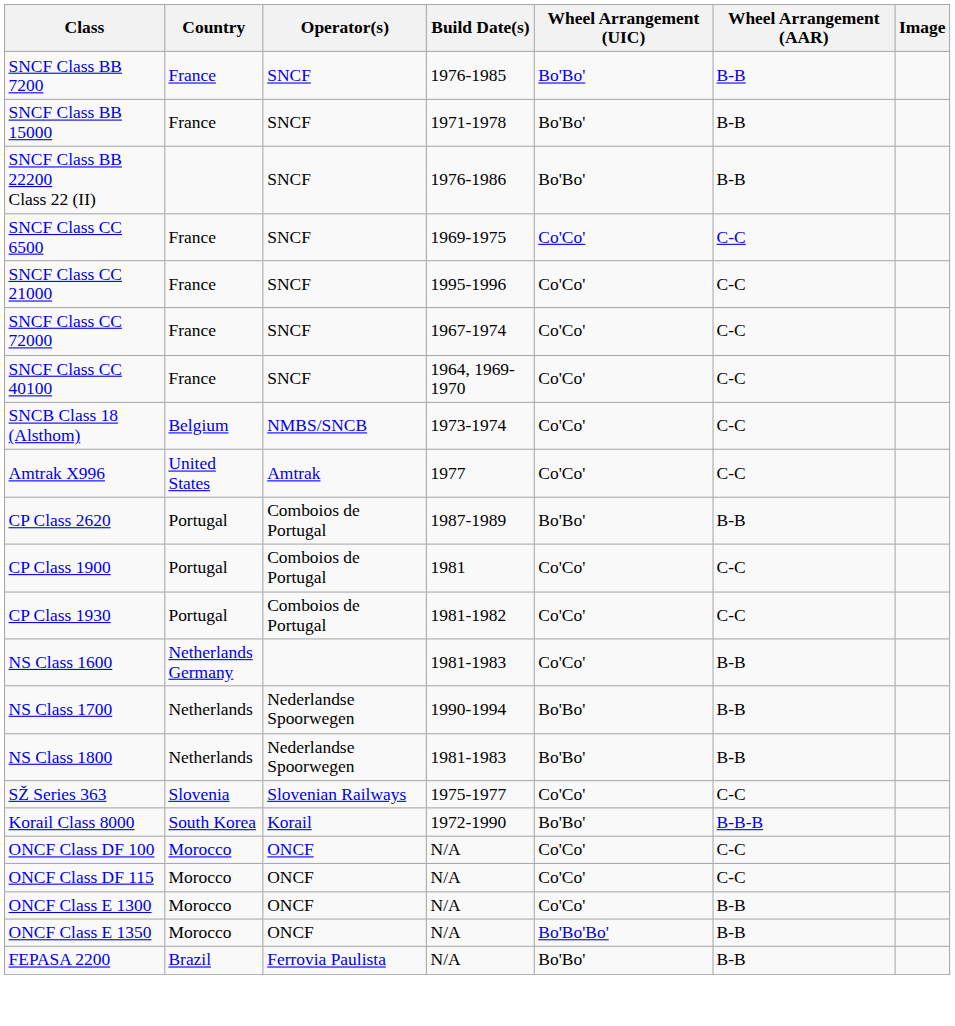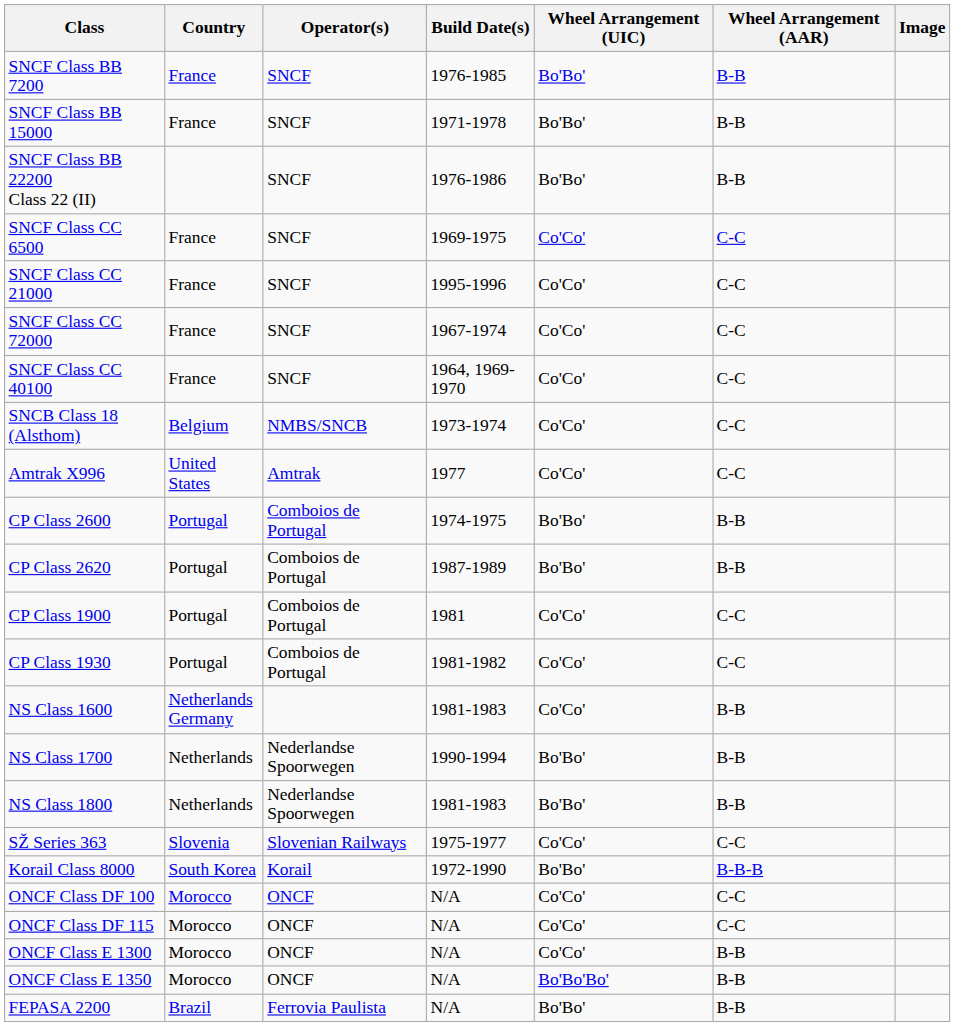 <table class="wikitable">
 <tr>
 <th>Class</th>
 <th>Country</th>
 <th>Operator(s)</th>
 <th>Build Date(s)</th>
 <th>Wheel Arrangement (UIC)</th>
 <th>Wheel Arrangement (AAR)</th>
 <th>Image</th>
 </tr>
 <tr>
 <td><a href='#'>SNCF Class BB 7200</a></td>
 <td><a href='#'>France</a></td>
 <td><a href='#'>SNCF</a></td>
 <td>1976-1985</td>
 <td><a href='#'>Bo'Bo'</a></td>
 <td><a href='#'>B-B</a></td>
 <td></td>
 </tr>
 <tr>
 <td><a href='#'>SNCF Class BB 15000</a></td>
 <td>France</td>
 <td>SNCF</td>
 <td>1971-1978</td>
 <td>Bo'Bo'</td>
 <td>B-B</td>
 <td></td>
 </tr>
 <tr>
 <td><a href='#'>SNCF Class BB 22200</a><br>Class 22 (II)</td>
 <td></td>
 <td>SNCF</td>
 <td>1976-1986</td>
 <td>Bo'Bo'</td>
 <td>B-B</td>
 <td></td>
 </tr>
 <tr>
 <td><a href='#'>SNCF Class CC 6500</a></td>
 <td>France</td>
 <td>SNCF</td>
 <td>1969-1975</td>
 <td><a href='#'>Co'Co'</a></td>
 <td><a href='#'>C-C</a></td>
 <td></td>
 </tr>
 <tr>
 <td><a href='#'>SNCF Class CC 21000</a></td>
 <td>France</td>
 <td>SNCF</td>
 <td>1995-1996</td>
 <td>Co'Co'</td>
 <td>C-C</td>
 <td></td>
 </tr>
 <tr>
 <td><a href='#'>SNCF Class CC 72000</a></td>
 <td>France</td>
 <td>SNCF</td>
 <td>1967-1974</td>
 <td>Co'Co'</td>
 <td>C-C</td>
 <td></td>
 </tr>
 <tr>
 <td><a href='#'>SNCF Class CC 40100</a></td>
 <td>France</td>
 <td>SNCF</td>
 <td>1964, 1969-1970</td>
 <td>Co'Co'</td>
 <td>C-C</td>
 <td></td>
 </tr>
 <tr>
 <td><a href='#'>SNCB Class 18 (Alsthom)</a></td>
 <td><a href='#'>Belgium</a></td>
 <td><a href='#'>NMBS/SNCB</a></td>
 <td>1973-1974</td>
 <td>Co'Co'</td>
 <td>C-C</td>
 <td></td>
 </tr>
 <tr>
 <td><a href='#'>Amtrak X996</a></td>
 <td><a href='#'>United States</a></td>
 <td><a href='#'>Amtrak</a></td>
 <td>1977</td>
 <td>Co'Co'</td>
 <td>C-C</td>
+<td></td>
+</tr>
+<tr>
+<td><a href='#'>CP Class 2600</a></td>
+<td><a href='#'>Portugal</a></td>
+<td><a href='#'>Comboios de Portugal</a></td>
+<td>1974-1975</td>
+<td>Bo'Bo'</td>
+<td>B-B</td>
 <td></td>
 </tr>
 <tr>
 <td><a href='#'>CP Class 2620</a></td>
 <td>Portugal</td>
 <td>Comboios de Portugal</td>
 <td>1987-1989</td>
 <td>Bo'Bo'</td>
 <td>B-B</td>
 <td></td>
 </tr>
 <tr>
 <td><a href='#'>CP Class 1900</a></td>
 <td>Portugal</td>
 <td>Comboios de Portugal</td>
 <td>1981</td>
 <td>Co'Co'</td>
 <td>C-C</td>
 <td></td>
 </tr>
 <tr>
 <td><a href='#'>CP Class 1930</a></td>
 <td>Portugal</td>
 <td>Comboios de Portugal</td>
 <td>1981-1982</td>
 <td>Co'Co'</td>
 <td>C-C</td>
 <td></td>
 </tr>
 <tr>
 <td><a href='#'>NS Class 1600</a></td>
 <td><a href='#'>Netherlands</a><br><a href='#'>Germany</a></td>
 <td></td>
 <td>1981-1983</td>
 <td>Co'Co'</td>
 <td>B-B</td>
 <td></td>
 </tr>
 <tr>
 <td><a href='#'>NS Class 1700</a></td>
 <td>Netherlands</td>
 <td>Nederlandse Spoorwegen</td>
 <td>1990-1994</td>
 <td>Bo'Bo'</td>
 <td>B-B</td>
 <td></td>
 </tr>
 <tr>
 <td><a href='#'>NS Class 1800</a></td>
 <td>Netherlands</td>
 <td>Nederlandse Spoorwegen</td>
 <td>1981-1983</td>
 <td>Bo'Bo'</td>
 <td>B-B</td>
 <td></td>
 </tr>
 <tr>
 <td><a href='#'>SŽ Series 363</a></td>
 <td><a href='#'>Slovenia</a></td>
 <td><a href='#'>Slovenian Railways</a></td>
 <td>1975-1977</td>
 <td>Co'Co'</td>
 <td>C-C</td>
 <td></td>
 </tr>
 <tr>
 <td><a href='#'>Korail Class 8000</a></td>
 <td><a href='#'>South Korea</a></td>
 <td><a href='#'>Korail</a></td>
 <td>1972-1990</td>
 <td>Bo'Bo'</td>
 <td><a href='#'>B-B-B</a></td>
 <td></td>
 </tr>
 <tr>
 <td><a href='#'>ONCF Class DF 100</a></td>
 <td><a href='#'>Morocco</a></td>
 <td><a href='#'>ONCF</a></td>
 <td>N/A</td>
 <td>Co'Co'</td>
 <td>C-C</td>
 <td></td>
 </tr>
 <tr>
 <td><a href='#'>ONCF Class DF 115</a></td>
 <td>Morocco</td>
 <td>ONCF</td>
 <td>N/A</td>
 <td>Co'Co'</td>
 <td>C-C</td>
 <td></td>
 </tr>
 <tr>
 <td><a href='#'>ONCF Class E 1300</a></td>
 <td>Morocco</td>
 <td>ONCF</td>
 <td>N/A</td>
 <td>Co'Co'</td>
 <td>B-B</td>
 <td></td>
 </tr>
 <tr>
 <td><a href='#'>ONCF Class E 1350</a></td>
 <td>Morocco</td>
 <td>ONCF</td>
 <td>N/A</td>
 <td><a href='#'>Bo'Bo'Bo'</a></td>
 <td>B-B</td>
 <td></td>
 </tr>
 <tr>
 <td><a href='#'>FEPASA 2200</a></td>
 <td><a href='#'>Brazil</a></td>
 <td><a href='#'>Ferrovia Paulista</a></td>
 <td>N/A</td>
 <td>Bo'Bo'</td>
 <td>B-B</td>
 <td></td>
 </tr>
 </table>
